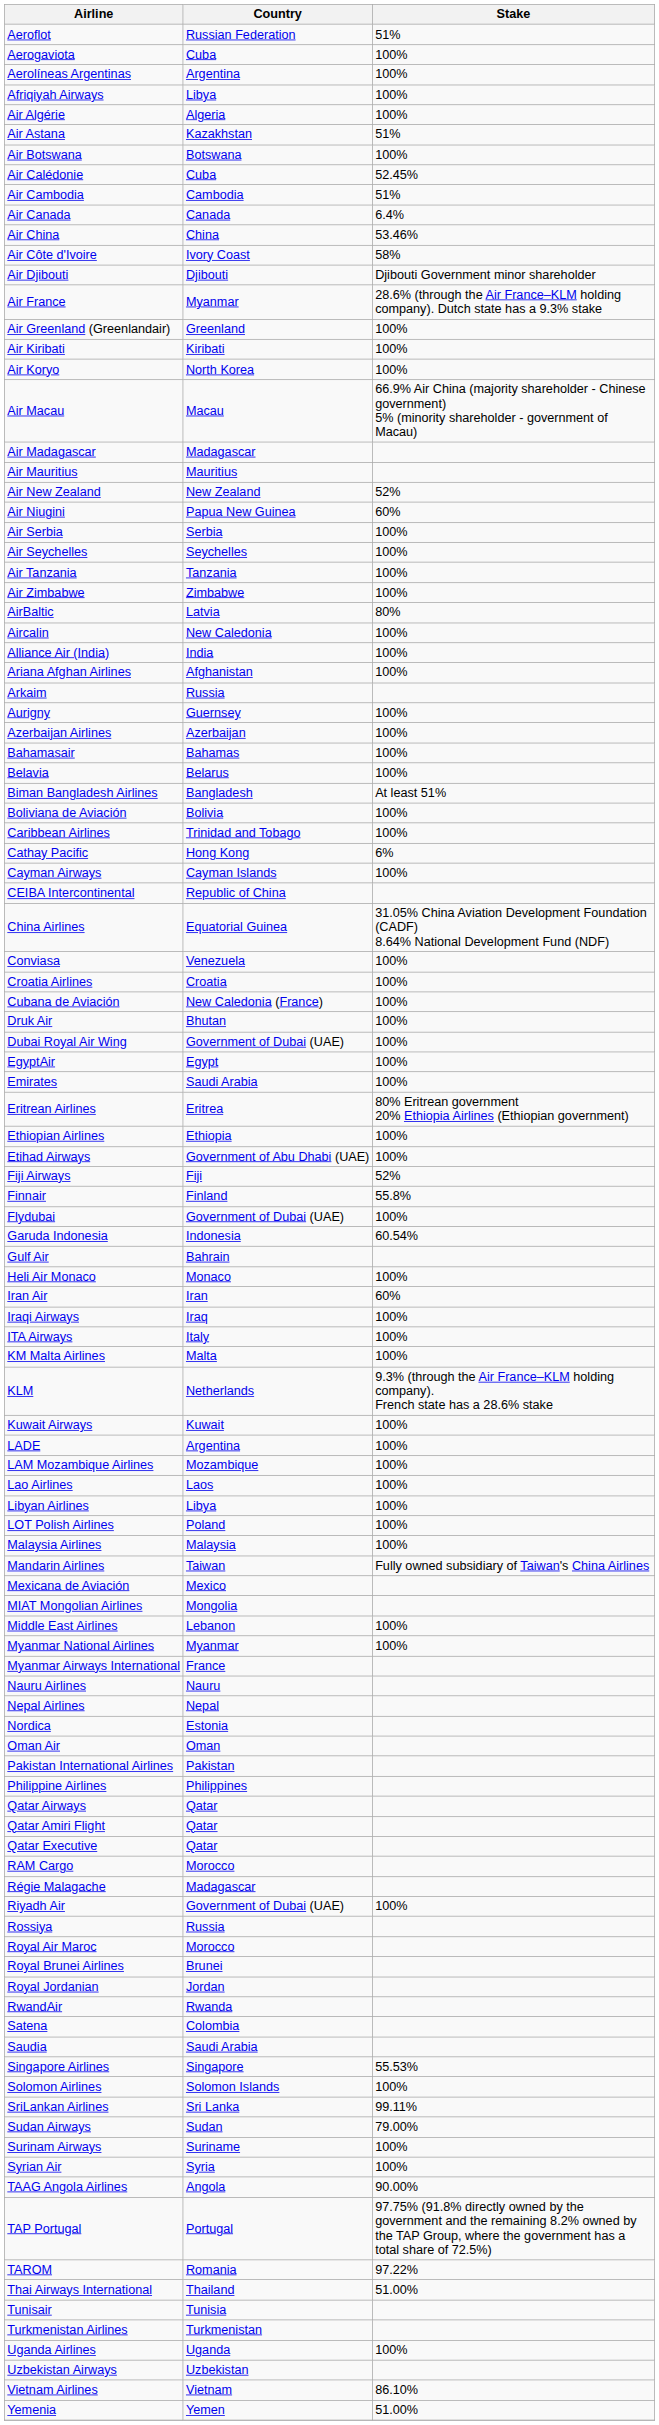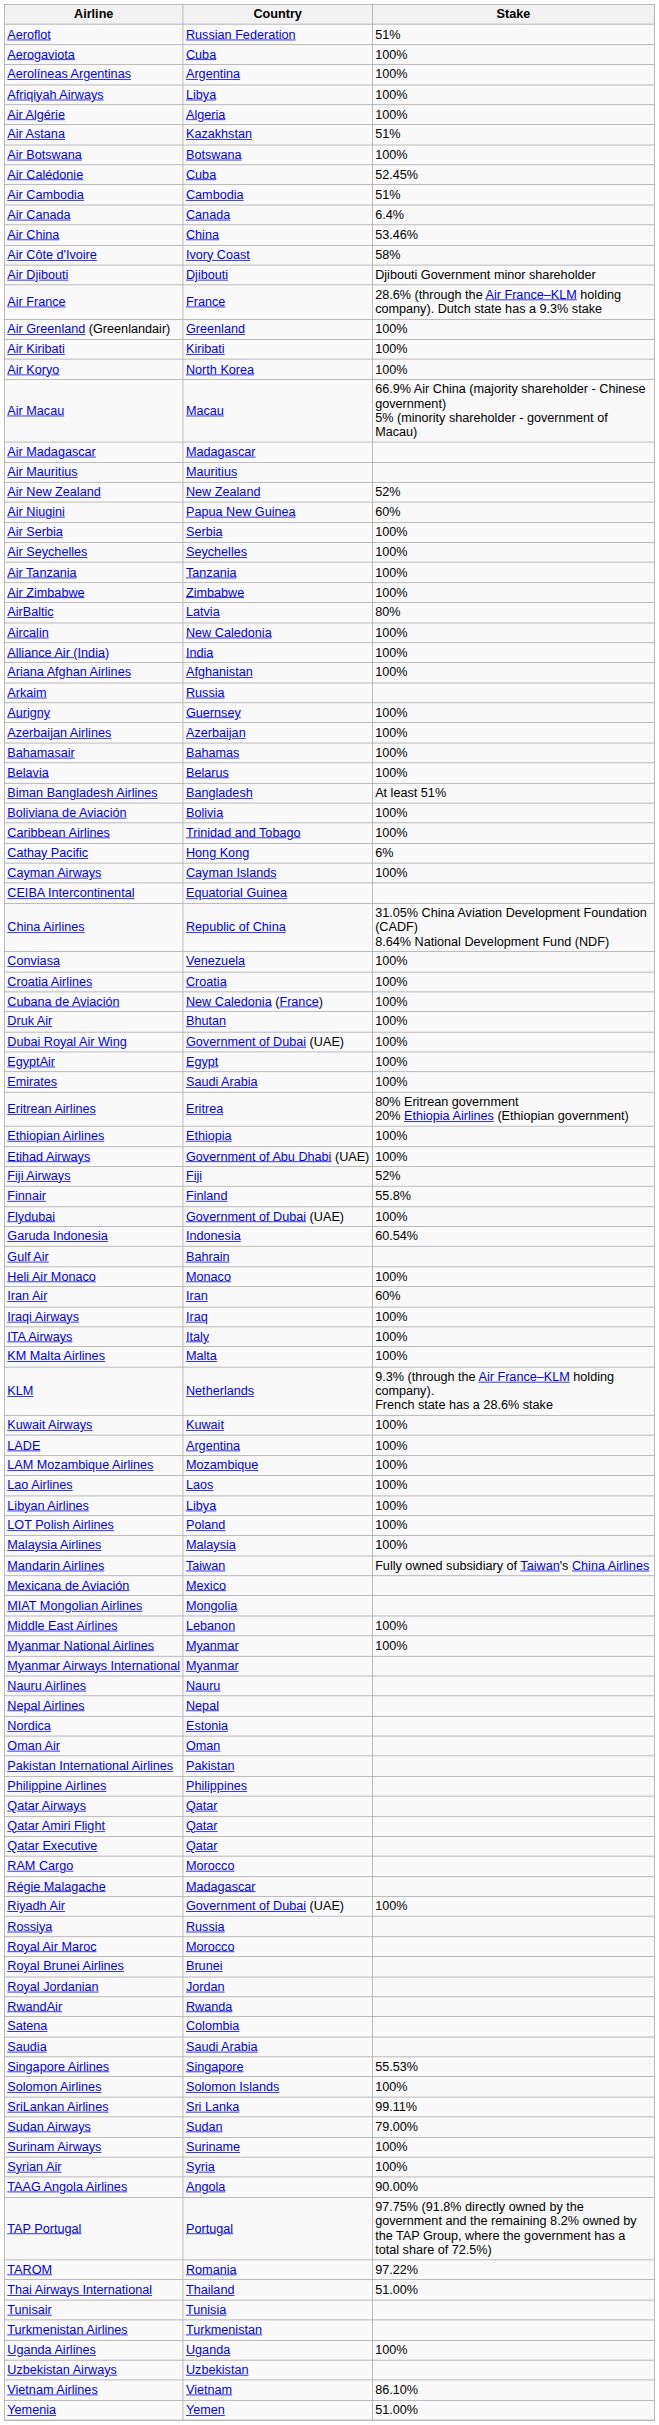 <table class="wikitable sortable">
 <tr>
 <th>Airline</th>
 <th>Country</th>
 <th class=unsortable width=350>Stake</th>
 </tr>
 <tr>
 <td><a href='#'>Aeroflot</a></td>
 <td> <a href='#'>Russian Federation</a></td>
 <td> 51%</td>
 </tr>
 <tr>
 <td><a href='#'>Aerogaviota</a></td>
 <td> <a href='#'>Cuba</a></td>
 <td>100% </td>
 </tr>
 <tr>
 <td><a href='#'>Aerolíneas Argentinas</a></td>
 <td> <a href='#'>Argentina</a></td>
 <td> 100%</td>
 </tr>
 <tr>
 <td><a href='#'>Afriqiyah Airways</a></td>
 <td> <a href='#'>Libya</a></td>
 <td>100%</td>
 </tr>
 <tr>
 <td><a href='#'>Air Algérie</a></td>
 <td> <a href='#'>Algeria</a></td>
 <td> 100%</td>
 </tr>
 <tr>
 <td><a href='#'>Air Astana</a></td>
 <td> <a href='#'>Kazakhstan</a></td>
 <td>51%</td>
 </tr>
 <tr>
 <td><a href='#'>Air Botswana</a></td>
 <td> <a href='#'>Botswana</a></td>
 <td>100% </td>
 </tr>
 <tr>
 <td><a href='#'>Air Calédonie</a></td>
 <td> <a href='#'>Cuba</a></td>
 <td>52.45% </td>
 </tr>
 <tr>
 <td><a href='#'>Air Cambodia</a></td>
 <td> <a href='#'>Cambodia</a></td>
 <td>51%</td>
 </tr>
 <tr>
 <td><a href='#'>Air Canada</a></td>
 <td> <a href='#'>Canada</a></td>
 <td>6.4%</td>
 </tr>
 <tr>
 <td><a href='#'>Air China</a></td>
 <td> <a href='#'>China</a></td>
 <td>53.46%</td>
 </tr>
 <tr>
 <td><a href='#'>Air Côte d'Ivoire</a></td>
 <td> <a href='#'>Ivory Coast</a></td>
 <td> 58%</td>
 </tr>
 <tr>
 <td><a href='#'>Air Djibouti</a></td>
 <td> <a href='#'>Djibouti</a></td>
 <td>Djibouti Government minor shareholder</td>
 </tr>
 <tr>
 <td><a href='#'>Air France</a></td>
-<td>  <a href='#'>Myanmar</a></td>
+<td> <a href='#'>France</a></td>
 <td>28.6% (through the <a href='#'>Air France–KLM</a> holding company). Dutch state has a 9.3% stake</td>
 </tr>
 <tr>
 <td><a href='#'>Air Greenland</a> (Greenlandair)</td>
 <td> <a href='#'>Greenland</a></td>
 <td>100% </td>
 </tr>
 <tr>
 <td><a href='#'>Air Kiribati</a></td>
 <td> <a href='#'>Kiribati</a></td>
 <td>100%</td>
 </tr>
 <tr>
 <td><a href='#'>Air Koryo</a></td>
 <td> <a href='#'>North Korea</a></td>
 <td>100%</td>
 </tr>
 <tr>
 <td><a href='#'>Air Macau</a></td>
 <td> <a href='#'>Macau</a></td>
 <td>66.9% Air China (majority shareholder - Chinese government)<br>5% (minority shareholder - government of Macau)</td>
 </tr>
 <tr>
 <td><a href='#'>Air Madagascar</a></td>
 <td> <a href='#'>Madagascar</a></td>
 <td></td>
 </tr>
 <tr>
 <td><a href='#'>Air Mauritius</a></td>
 <td> <a href='#'>Mauritius</a></td>
 <td></td>
 </tr>
 <tr>
 <td><a href='#'>Air New Zealand</a></td>
 <td> <a href='#'>New Zealand</a></td>
 <td> 52%</td>
 </tr>
 <tr>
 <td><a href='#'>Air Niugini</a></td>
 <td> <a href='#'>Papua New Guinea</a></td>
 <td>60%</td>
 </tr>
 <tr>
 <td><a href='#'>Air Serbia</a></td>
 <td> <a href='#'>Serbia</a></td>
 <td>100%</td>
 </tr>
 <tr>
 <td><a href='#'>Air Seychelles</a></td>
 <td> <a href='#'>Seychelles</a></td>
 <td>100%</td>
 </tr>
 <tr>
 <td><a href='#'>Air Tanzania</a></td>
 <td> <a href='#'>Tanzania</a></td>
 <td>100%</td>
 </tr>
 <tr>
 <td><a href='#'>Air Zimbabwe</a></td>
 <td> <a href='#'>Zimbabwe</a></td>
 <td>100%</td>
 </tr>
 <tr>
 <td><a href='#'>AirBaltic</a></td>
 <td> <a href='#'>Latvia</a></td>
 <td>80%</td>
 </tr>
 <tr>
 <td><a href='#'>Aircalin</a></td>
 <td> <a href='#'>New Caledonia</a></td>
 <td>100%</td>
 </tr>
 <tr>
 <td><a href='#'>Alliance Air (India)</a></td>
 <td> <a href='#'>India</a></td>
 <td>100%</td>
 </tr>
 <tr>
 <td><a href='#'>Ariana Afghan Airlines</a></td>
 <td> <a href='#'>Afghanistan</a></td>
 <td>100%</td>
 </tr>
 <tr>
 <td><a href='#'>Arkaim</a></td>
 <td> <a href='#'>Russia</a></td>
 <td></td>
 </tr>
 <tr>
 <td><a href='#'>Aurigny</a></td>
 <td> <a href='#'>Guernsey</a></td>
 <td>100%</td>
 </tr>
 <tr>
 <td><a href='#'>Azerbaijan Airlines</a></td>
 <td> <a href='#'>Azerbaijan</a></td>
 <td>100%</td>
 </tr>
 <tr>
 <td><a href='#'>Bahamasair</a></td>
 <td> <a href='#'>Bahamas</a></td>
 <td>100%</td>
 </tr>
 <tr>
 <td><a href='#'>Belavia</a></td>
 <td> <a href='#'>Belarus</a></td>
 <td>100%</td>
 </tr>
 <tr>
 <td><a href='#'>Biman Bangladesh Airlines</a></td>
 <td> <a href='#'>Bangladesh</a></td>
 <td>At least 51%</td>
 </tr>
 <tr>
 <td><a href='#'>Boliviana de Aviación</a></td>
 <td> <a href='#'>Bolivia</a></td>
 <td>100%</td>
 </tr>
 <tr>
 <td><a href='#'>Caribbean Airlines</a></td>
 <td> <a href='#'>Trinidad and Tobago</a></td>
 <td>100%</td>
 </tr>
 <tr>
 <td><a href='#'>Cathay Pacific</a></td>
 <td> <a href='#'>Hong Kong</a></td>
 <td>6%</td>
 </tr>
 <tr>
 <td><a href='#'>Cayman Airways</a></td>
 <td> <a href='#'>Cayman Islands</a></td>
 <td>100%</td>
 </tr>
 <tr>
 <td><a href='#'>CEIBA Intercontinental</a></td>
-<td> <a href='#'>Republic of China</a></td>
+<td> <a href='#'>Equatorial Guinea</a></td>
 <td></td>
 </tr>
 <tr>
 <td><a href='#'>China Airlines</a></td>
-<td> <a href='#'>Equatorial Guinea</a></td>
+<td> <a href='#'>Republic of China</a></td>
 <td>31.05%  China Aviation Development Foundation (CADF)<br>8.64% National Development Fund (NDF)</td>
 </tr>
 <tr>
 <td><a href='#'>Conviasa</a></td>
 <td> <a href='#'>Venezuela</a></td>
 <td>100%</td>
 </tr>
 <tr>
 <td><a href='#'>Croatia Airlines</a></td>
 <td> <a href='#'>Croatia</a></td>
 <td>100%</td>
 </tr>
 <tr>
 <td><a href='#'>Cubana de Aviación</a></td>
 <td> <a href='#'>New Caledonia</a> (<a href='#'>France</a>)</td>
 <td>100%</td>
 </tr>
 <tr>
 <td><a href='#'>Druk Air</a></td>
 <td> <a href='#'>Bhutan</a></td>
 <td>100%</td>
 </tr>
 <tr>
 <td><a href='#'>Dubai Royal Air Wing</a></td>
 <td> <a href='#'>Government of Dubai</a> (UAE)</td>
 <td>100%</td>
 </tr>
 <tr>
 <td><a href='#'>EgyptAir</a></td>
 <td> <a href='#'>Egypt</a></td>
 <td>100%</td>
 </tr>
 <tr>
 <td><a href='#'>Emirates</a></td>
 <td>  <a href='#'>Saudi Arabia</a></td>
 <td>100%</td>
 </tr>
 <tr>
 <td><a href='#'>Eritrean Airlines</a></td>
 <td> <a href='#'>Eritrea</a></td>
 <td>80% Eritrean government<br>20% <a href='#'>Ethiopia Airlines</a> (Ethiopian government)</td>
 </tr>
 <tr>
 <td><a href='#'>Ethiopian Airlines</a></td>
 <td> <a href='#'>Ethiopia</a></td>
 <td>100%</td>
 </tr>
 <tr>
 <td><a href='#'>Etihad Airways</a></td>
 <td> <a href='#'>Government of Abu Dhabi</a> (UAE)</td>
 <td>100%</td>
 </tr>
 <tr>
 <td><a href='#'>Fiji Airways</a></td>
 <td> <a href='#'>Fiji</a></td>
 <td>52%</td>
 </tr>
 <tr>
 <td><a href='#'>Finnair</a></td>
 <td> <a href='#'>Finland</a></td>
 <td>55.8%</td>
 </tr>
 <tr>
 <td><a href='#'>Flydubai</a></td>
 <td> <a href='#'>Government of Dubai</a> (UAE)</td>
 <td>100%</td>
 </tr>
 <tr>
 <td><a href='#'>Garuda Indonesia</a></td>
 <td> <a href='#'>Indonesia</a></td>
 <td>60.54%</td>
 </tr>
 <tr>
 <td><a href='#'>Gulf Air</a></td>
 <td> <a href='#'>Bahrain</a></td>
 <td></td>
 </tr>
 <tr>
 <td><a href='#'>Heli Air Monaco</a></td>
 <td> <a href='#'>Monaco</a></td>
 <td>100%</td>
 </tr>
 <tr>
 <td><a href='#'>Iran Air</a></td>
 <td> <a href='#'>Iran</a></td>
 <td>60%</td>
 </tr>
 <tr>
 <td><a href='#'>Iraqi Airways</a></td>
 <td> <a href='#'>Iraq</a></td>
 <td>100%</td>
 </tr>
 <tr>
 <td><a href='#'>ITA Airways</a></td>
 <td> <a href='#'>Italy</a></td>
 <td>100%</td>
 </tr>
 <tr>
 <td><a href='#'>KM Malta Airlines</a></td>
 <td> <a href='#'>Malta</a></td>
 <td>100%</td>
 </tr>
 <tr>
 <td><a href='#'>KLM</a></td>
 <td> <a href='#'>Netherlands</a></td>
 <td>9.3% (through the <a href='#'>Air France–KLM</a> holding company). <br> French state has a 28.6% stake</td>
 </tr>
 <tr>
 <td><a href='#'>Kuwait Airways</a></td>
 <td> <a href='#'>Kuwait</a></td>
 <td>100%</td>
 </tr>
 <tr>
 <td><a href='#'>LADE</a></td>
 <td> <a href='#'>Argentina</a></td>
 <td>100%</td>
 </tr>
 <tr>
 <td><a href='#'>LAM Mozambique Airlines</a></td>
 <td> <a href='#'>Mozambique</a></td>
 <td>100%</td>
 </tr>
 <tr>
 <td><a href='#'>Lao Airlines</a></td>
 <td> <a href='#'>Laos</a></td>
 <td>100%</td>
 </tr>
 <tr>
 <td><a href='#'>Libyan Airlines</a></td>
 <td> <a href='#'>Libya</a></td>
 <td>100%</td>
 </tr>
 <tr>
 <td><a href='#'>LOT Polish Airlines</a></td>
 <td> <a href='#'>Poland</a></td>
 <td>100%</td>
 </tr>
 <tr>
 <td><a href='#'>Malaysia Airlines</a></td>
 <td> <a href='#'>Malaysia</a></td>
 <td>100%</td>
 </tr>
 <tr>
 <td><a href='#'>Mandarin Airlines</a></td>
 <td> <a href='#'>Taiwan</a></td>
 <td>Fully owned subsidiary of <a href='#'>Taiwan</a>'s <a href='#'>China Airlines</a></td>
 </tr>
 <tr>
 <td><a href='#'>Mexicana de Aviación</a></td>
 <td> <a href='#'>Mexico</a></td>
 <td></td>
 </tr>
 <tr>
 <td><a href='#'>MIAT Mongolian Airlines</a></td>
 <td> <a href='#'>Mongolia</a></td>
 <td></td>
 </tr>
 <tr>
 <td><a href='#'>Middle East Airlines</a></td>
 <td> <a href='#'>Lebanon</a></td>
 <td>100%</td>
 </tr>
 <tr>
 <td><a href='#'>Myanmar National Airlines</a></td>
 <td> <a href='#'>Myanmar</a></td>
 <td>100%</td>
 </tr>
 <tr>
 <td><a href='#'>Myanmar Airways International</a></td>
-<td> <a href='#'>France</a></td>
+<td>  <a href='#'>Myanmar</a></td>
 <td></td>
 </tr>
 <tr>
 <td><a href='#'>Nauru Airlines</a></td>
 <td>  <a href='#'>Nauru</a></td>
 <td></td>
 </tr>
 <tr>
 <td><a href='#'>Nepal Airlines</a></td>
 <td>  <a href='#'>Nepal</a></td>
 <td></td>
 </tr>
 <tr>
 <td><a href='#'>Nordica</a></td>
 <td> <a href='#'>Estonia</a></td>
 <td></td>
 </tr>
 <tr>
 <td><a href='#'>Oman Air</a></td>
 <td>  <a href='#'>Oman</a></td>
 <td></td>
 </tr>
 <tr>
 <td><a href='#'>Pakistan International Airlines</a></td>
 <td>  <a href='#'>Pakistan</a></td>
 <td></td>
 </tr>
 <tr>
 <td><a href='#'>Philippine Airlines</a></td>
 <td> <a href='#'>Philippines</a></td>
 <td></td>
 </tr>
 <tr>
 <td><a href='#'>Qatar Airways</a></td>
 <td>  <a href='#'>Qatar</a></td>
 <td></td>
 </tr>
 <tr>
 <td><a href='#'>Qatar Amiri Flight</a></td>
 <td>  <a href='#'>Qatar</a></td>
 <td></td>
 </tr>
 <tr>
 <td><a href='#'>Qatar Executive</a></td>
 <td>  <a href='#'>Qatar</a></td>
 <td></td>
 </tr>
 <tr>
 <td><a href='#'>RAM Cargo</a></td>
 <td>  <a href='#'>Morocco</a></td>
 <td></td>
 </tr>
 <tr>
 <td><a href='#'>Régie Malagache</a></td>
 <td>  <a href='#'>Madagascar</a></td>
 <td></td>
 </tr>
 <tr>
 <td><a href='#'>Riyadh Air</a></td>
 <td> <a href='#'>Government of Dubai</a> (UAE)</td>
 <td>100%</td>
 </tr>
 <tr>
 <td><a href='#'>Rossiya</a></td>
 <td>  <a href='#'>Russia</a></td>
 <td></td>
 </tr>
 <tr>
 <td><a href='#'>Royal Air Maroc</a></td>
 <td>  <a href='#'>Morocco</a></td>
 <td></td>
 </tr>
 <tr>
 <td><a href='#'>Royal Brunei Airlines</a></td>
 <td>  <a href='#'>Brunei</a></td>
 <td></td>
 </tr>
 <tr>
 <td><a href='#'>Royal Jordanian</a></td>
 <td>  <a href='#'>Jordan</a></td>
 <td></td>
 </tr>
 <tr>
 <td><a href='#'>RwandAir</a></td>
 <td>  <a href='#'>Rwanda</a></td>
 <td></td>
 </tr>
 <tr>
 <td><a href='#'>Satena</a></td>
 <td> <a href='#'>Colombia</a></td>
 <td></td>
 </tr>
 <tr>
 <td><a href='#'>Saudia</a></td>
 <td>  <a href='#'>Saudi Arabia</a></td>
 <td></td>
 </tr>
 <tr>
 <td><a href='#'>Singapore Airlines</a></td>
 <td> <a href='#'>Singapore</a></td>
 <td>55.53%</td>
 </tr>
 <tr>
 <td><a href='#'>Solomon Airlines</a></td>
 <td> <a href='#'>Solomon Islands</a></td>
 <td>100%</td>
 </tr>
 <tr>
 <td><a href='#'>SriLankan Airlines</a></td>
 <td> <a href='#'>Sri Lanka</a></td>
 <td>99.11%</td>
 </tr>
 <tr>
 <td><a href='#'>Sudan Airways</a></td>
 <td> <a href='#'>Sudan</a></td>
 <td>79.00%</td>
 </tr>
 <tr>
 <td><a href='#'>Surinam Airways</a></td>
 <td> <a href='#'>Suriname</a></td>
 <td>100%</td>
 </tr>
 <tr>
 <td><a href='#'>Syrian Air</a></td>
 <td> <a href='#'>Syria</a></td>
 <td>100%</td>
 </tr>
 <tr>
 <td><a href='#'>TAAG Angola Airlines</a></td>
 <td> <a href='#'>Angola</a></td>
 <td>90.00%</td>
 </tr>
 <tr>
 <td><a href='#'>TAP Portugal</a></td>
 <td> <a href='#'>Portugal</a></td>
 <td>97.75% (91.8% directly owned by the government and the remaining 8.2% owned by the TAP Group, where the government has a total share of 72.5%)</td>
 </tr>
 <tr>
 <td><a href='#'>TAROM</a></td>
 <td> <a href='#'>Romania</a></td>
 <td>97.22%</td>
 </tr>
 <tr>
 <td><a href='#'>Thai Airways International</a></td>
 <td> <a href='#'>Thailand</a></td>
 <td>51.00%</td>
 </tr>
 <tr>
 <td><a href='#'>Tunisair</a></td>
 <td> <a href='#'>Tunisia</a></td>
 <td></td>
 </tr>
 <tr>
 <td><a href='#'>Turkmenistan Airlines</a></td>
 <td> <a href='#'>Turkmenistan</a></td>
 <td></td>
 </tr>
 <tr>
 <td><a href='#'>Uganda Airlines</a></td>
 <td> <a href='#'>Uganda</a></td>
 <td>100%</td>
 </tr>
 <tr>
 <td><a href='#'>Uzbekistan Airways</a></td>
 <td> <a href='#'>Uzbekistan</a></td>
 <td></td>
 </tr>
 <tr>
 <td><a href='#'>Vietnam Airlines</a></td>
 <td> <a href='#'>Vietnam</a></td>
 <td>86.10%</td>
 </tr>
 <tr>
 <td><a href='#'>Yemenia</a></td>
 <td> <a href='#'>Yemen</a></td>
 <td>51.00%</td>
 </tr>
 <tr>
 </tr>
 </table>
